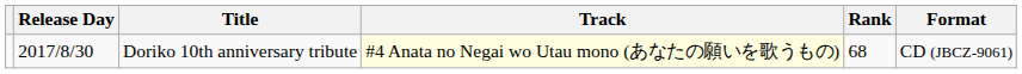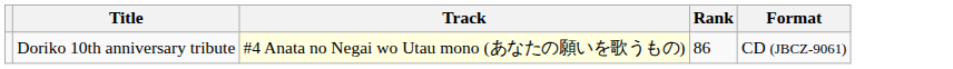 <table class="wikitable">
 <tr>
 <th></th>
-<th>Release Day</th>
 <th>Title</th>
 <th>Track</th>
 <th>Rank</th>
 <th>Format</th>
 </tr>
 <tr>
 <td></td>
-<td>2017/8/30</td>
 <td>Doriko 10th anniversary tribute</td>
 <td style="background: lightyellow;">#4 Anata no Negai wo Utau mono (あなたの願いを歌うもの)</td>
-<td>68</td>
+<td>86</td>
 <td>CD <small>(JBCZ-9061)</small></td>
 </tr>
 </table>
